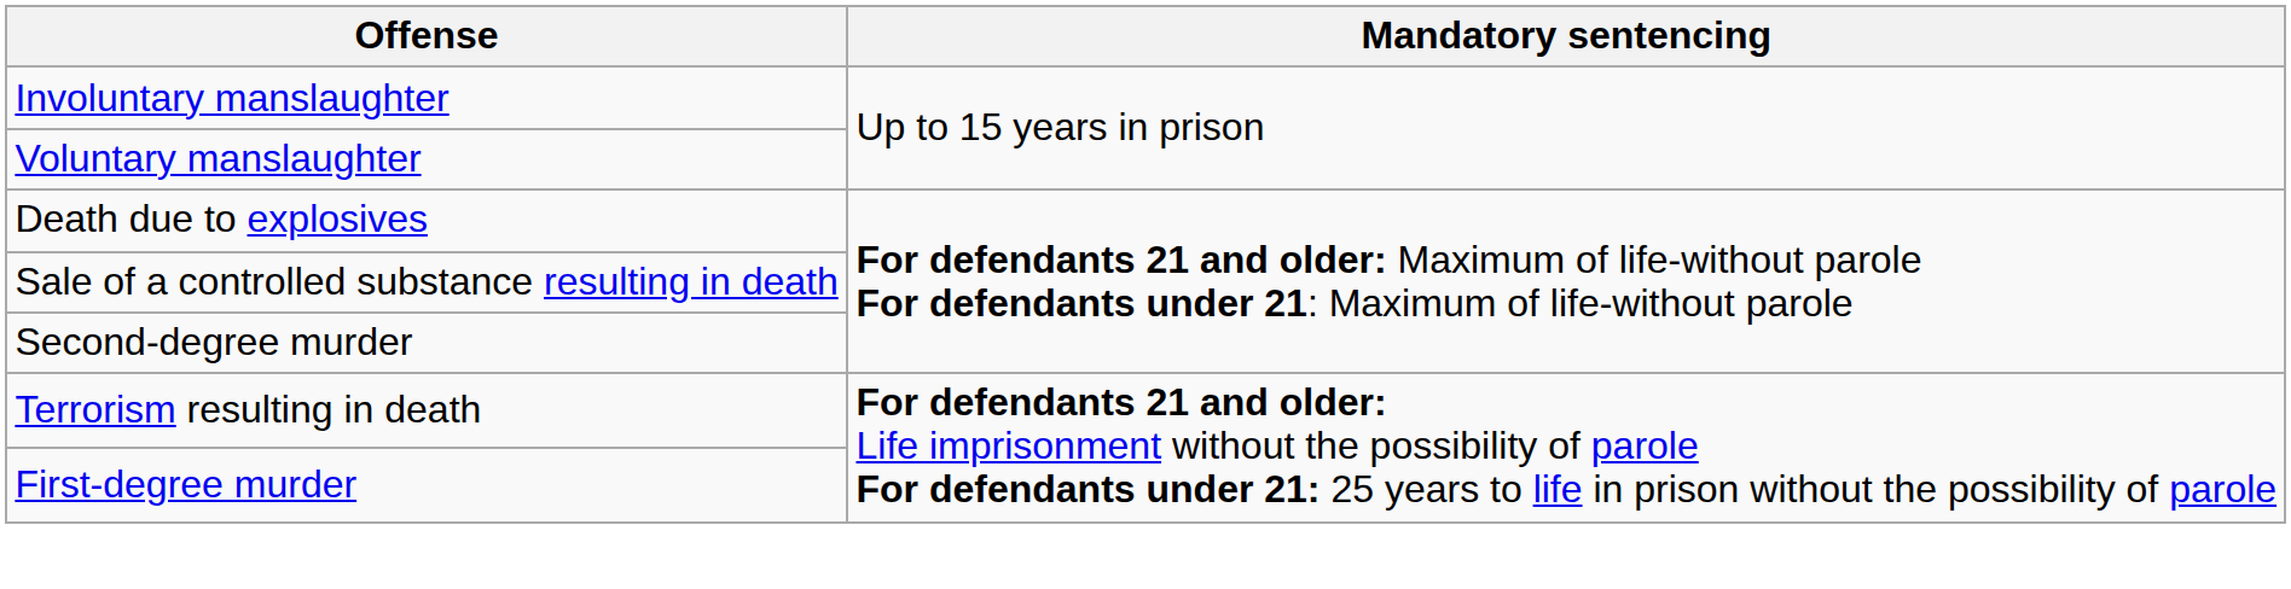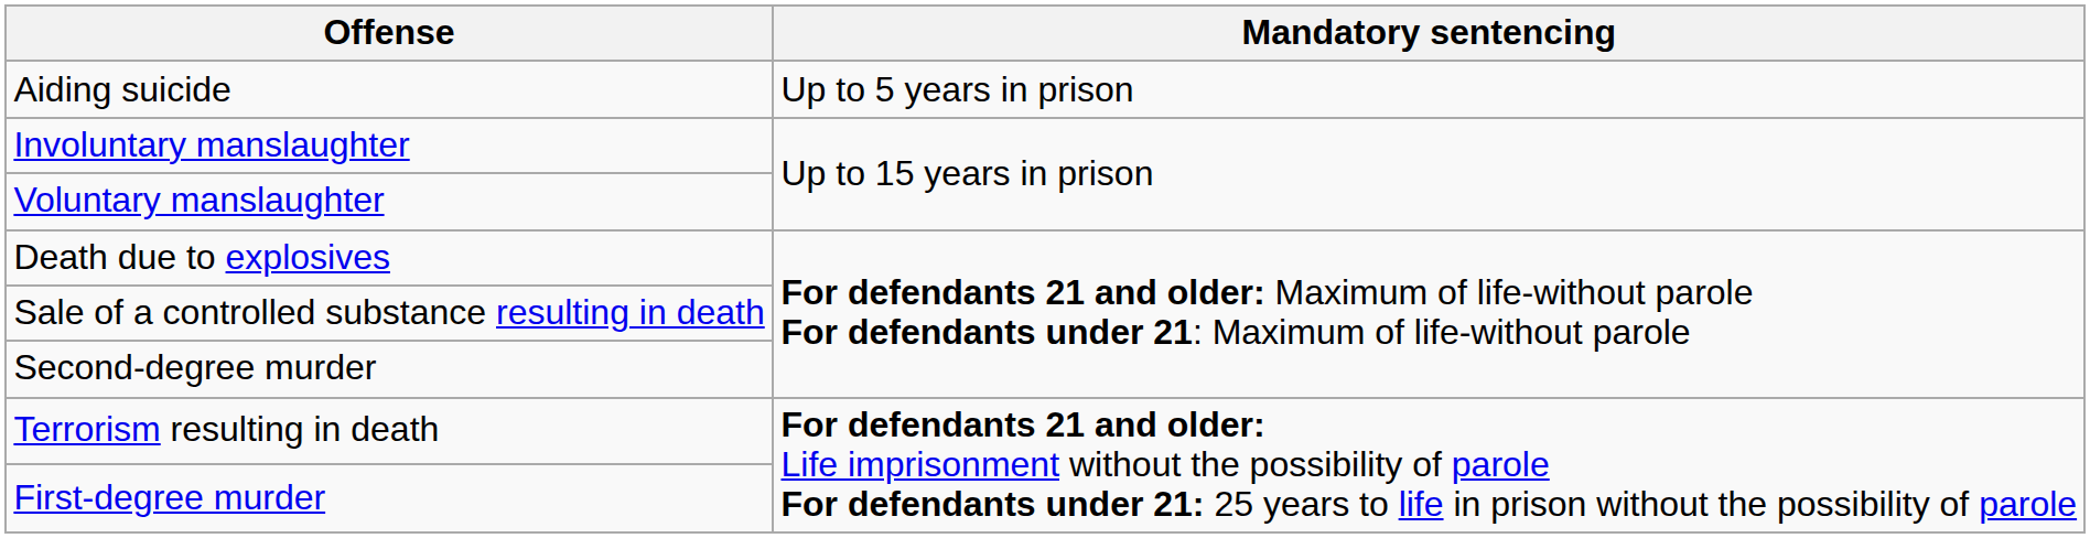 <table class="wikitable">
 <tr>
 <th>Offense</th>
 <th>Mandatory sentencing</th>
+</tr>
+<tr>
+<td>Aiding suicide</td>
+<td>Up to 5 years in prison</td>
 </tr>
 <tr>
 <td><a href='#'>Involuntary manslaughter</a></td>
 <td rowspan="2">Up to 15 years in prison</td>
 </tr>
 <tr>
 <td><a href='#'>Voluntary manslaughter</a></td>
 </tr>
 <tr>
 <td>Death due to <a href='#'>explosives</a></td>
 <td rowspan="3"><strong>For defendants 21 and older:</strong> Maximum of life-without parole<br><strong>For defendants under 21</strong>: Maximum of life-without parole</td>
 </tr>
 <tr>
 <td>Sale of a controlled substance <a href='#'>resulting in death</a></td>
 </tr>
 <tr>
 <td>Second-degree murder</td>
 </tr>
 <tr>
 <td><a href='#'>Terrorism</a> resulting in death</td>
 <td rowspan="2"><strong>For defendants 21 and older:</strong><br><a href='#'>Life imprisonment</a> without the possibility of <a href='#'>parole</a><br><strong>For defendants under 21:</strong> 25 years to <a href='#'>life</a> in prison without the possibility of <a href='#'>parole</a></td>
 </tr>
 <tr>
 <td><a href='#'>First-degree murder</a></td>
 </tr>
 </table>
